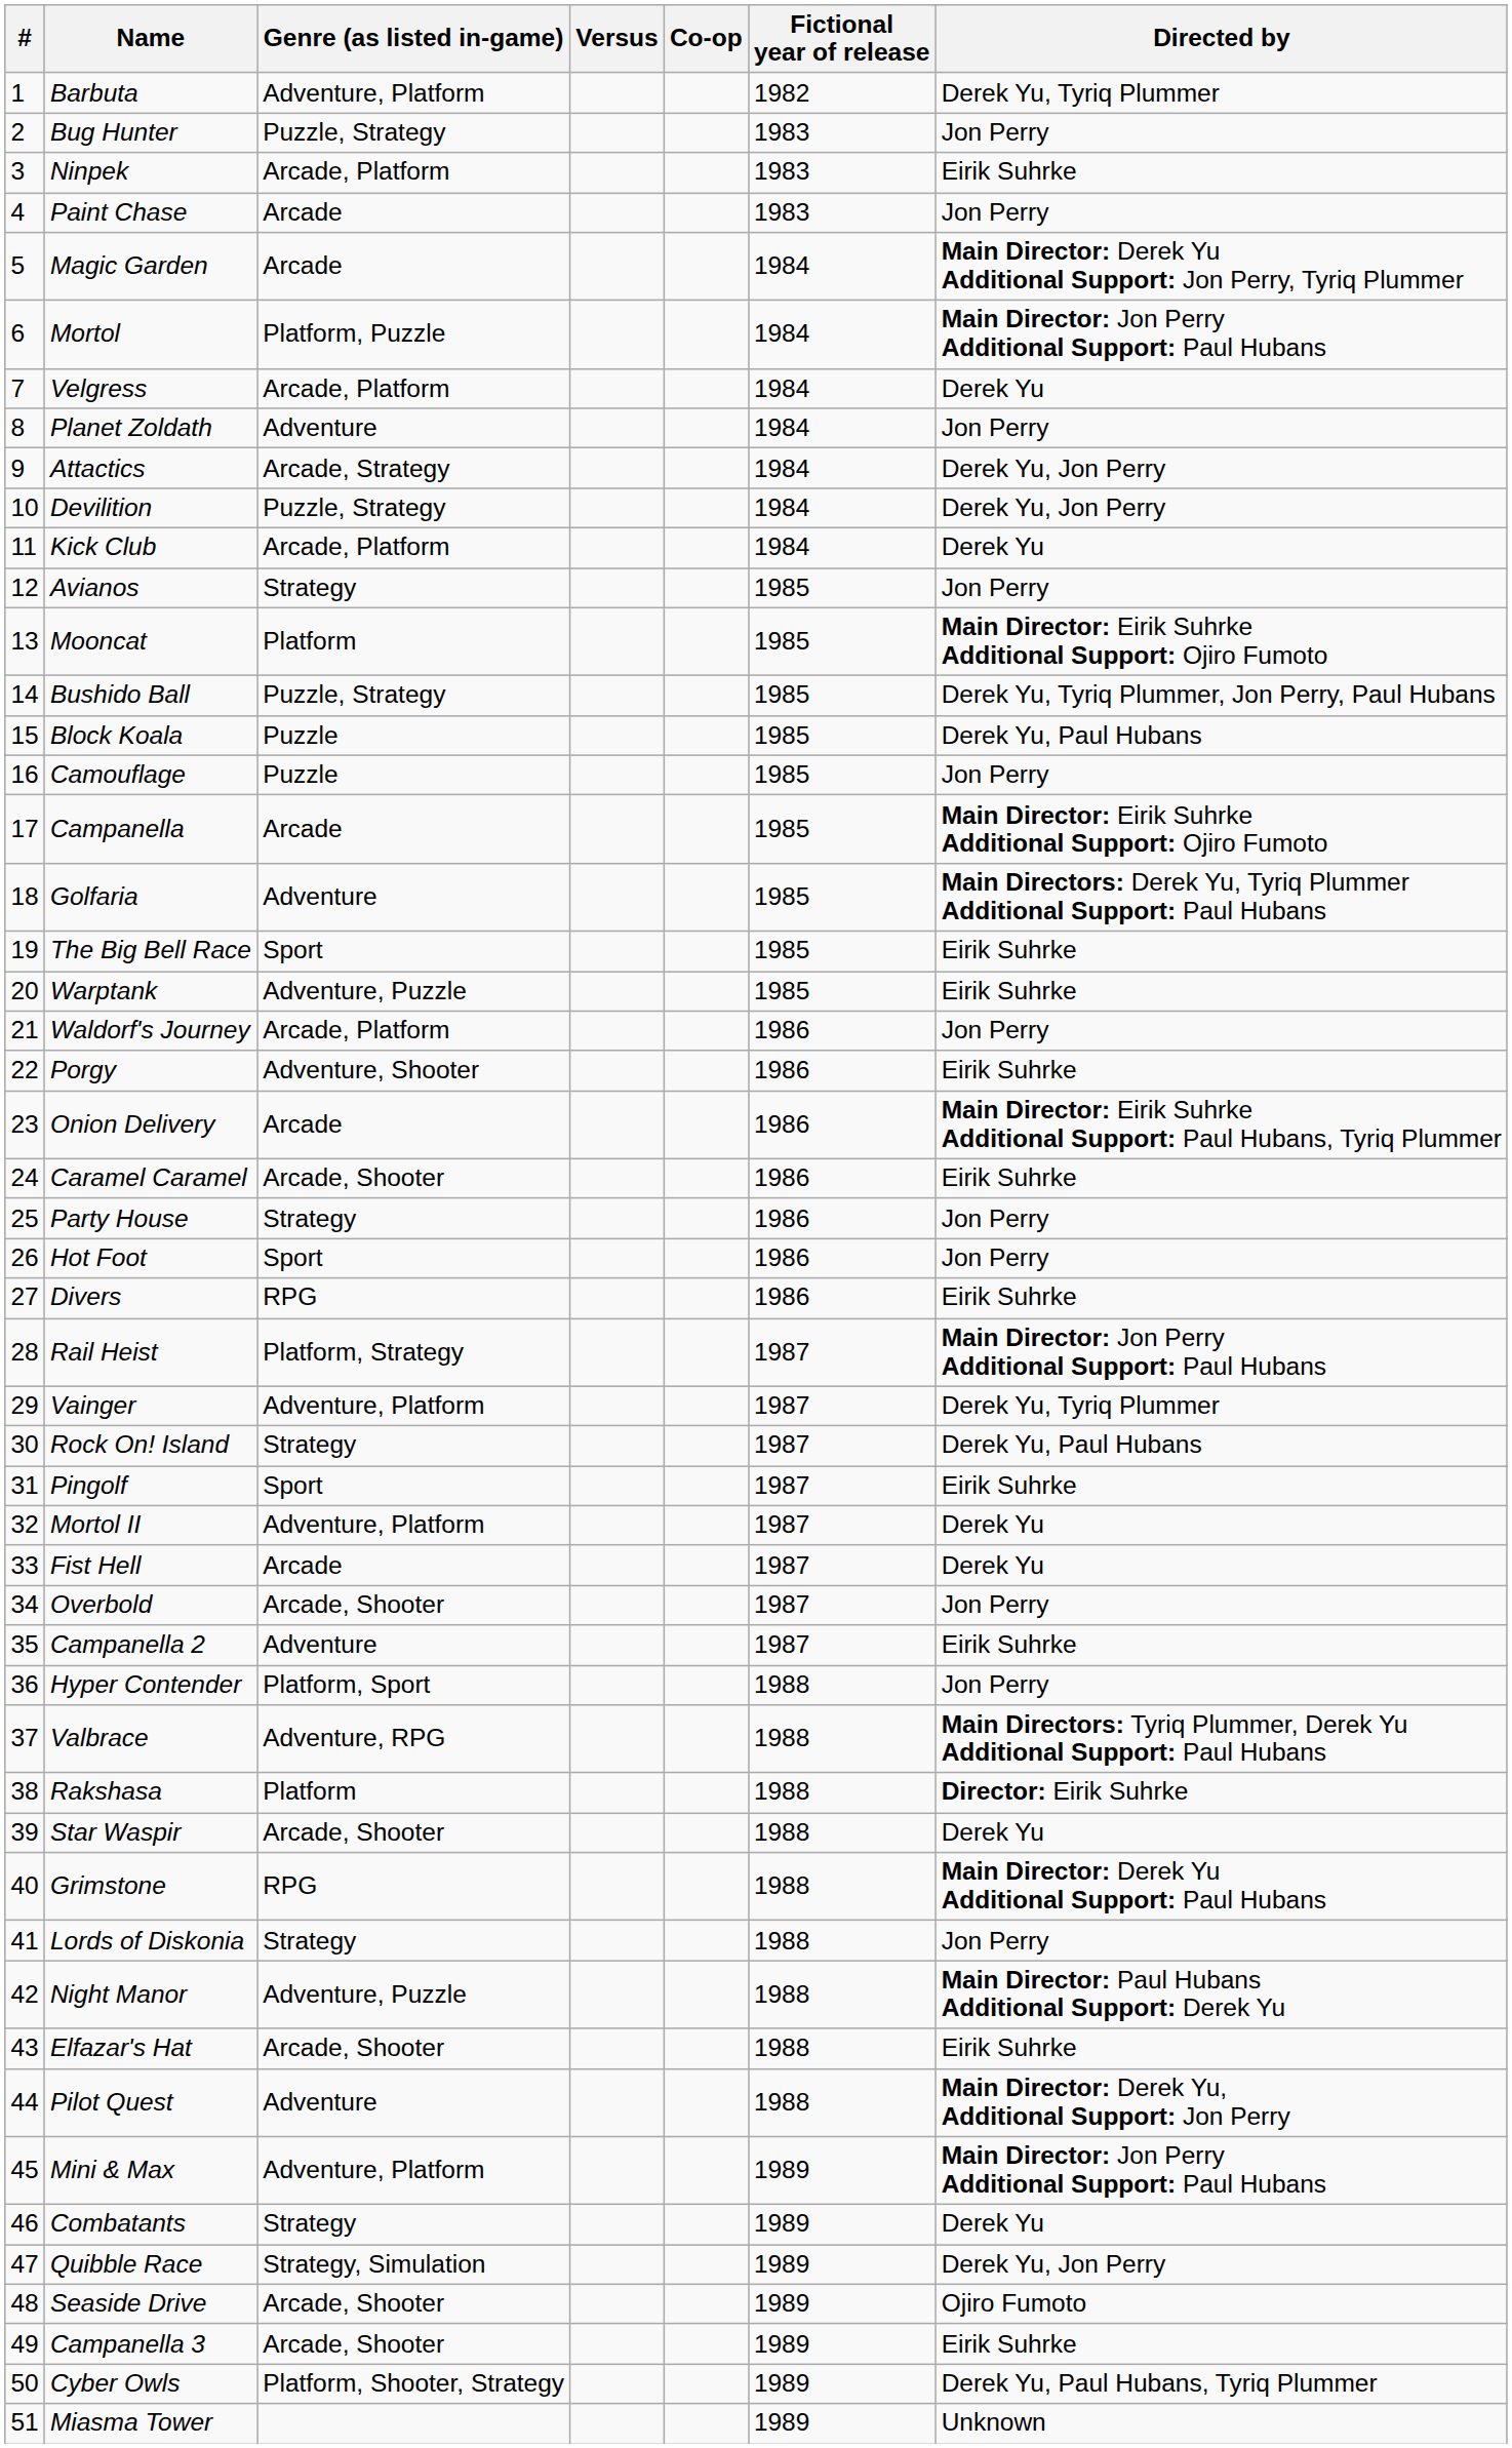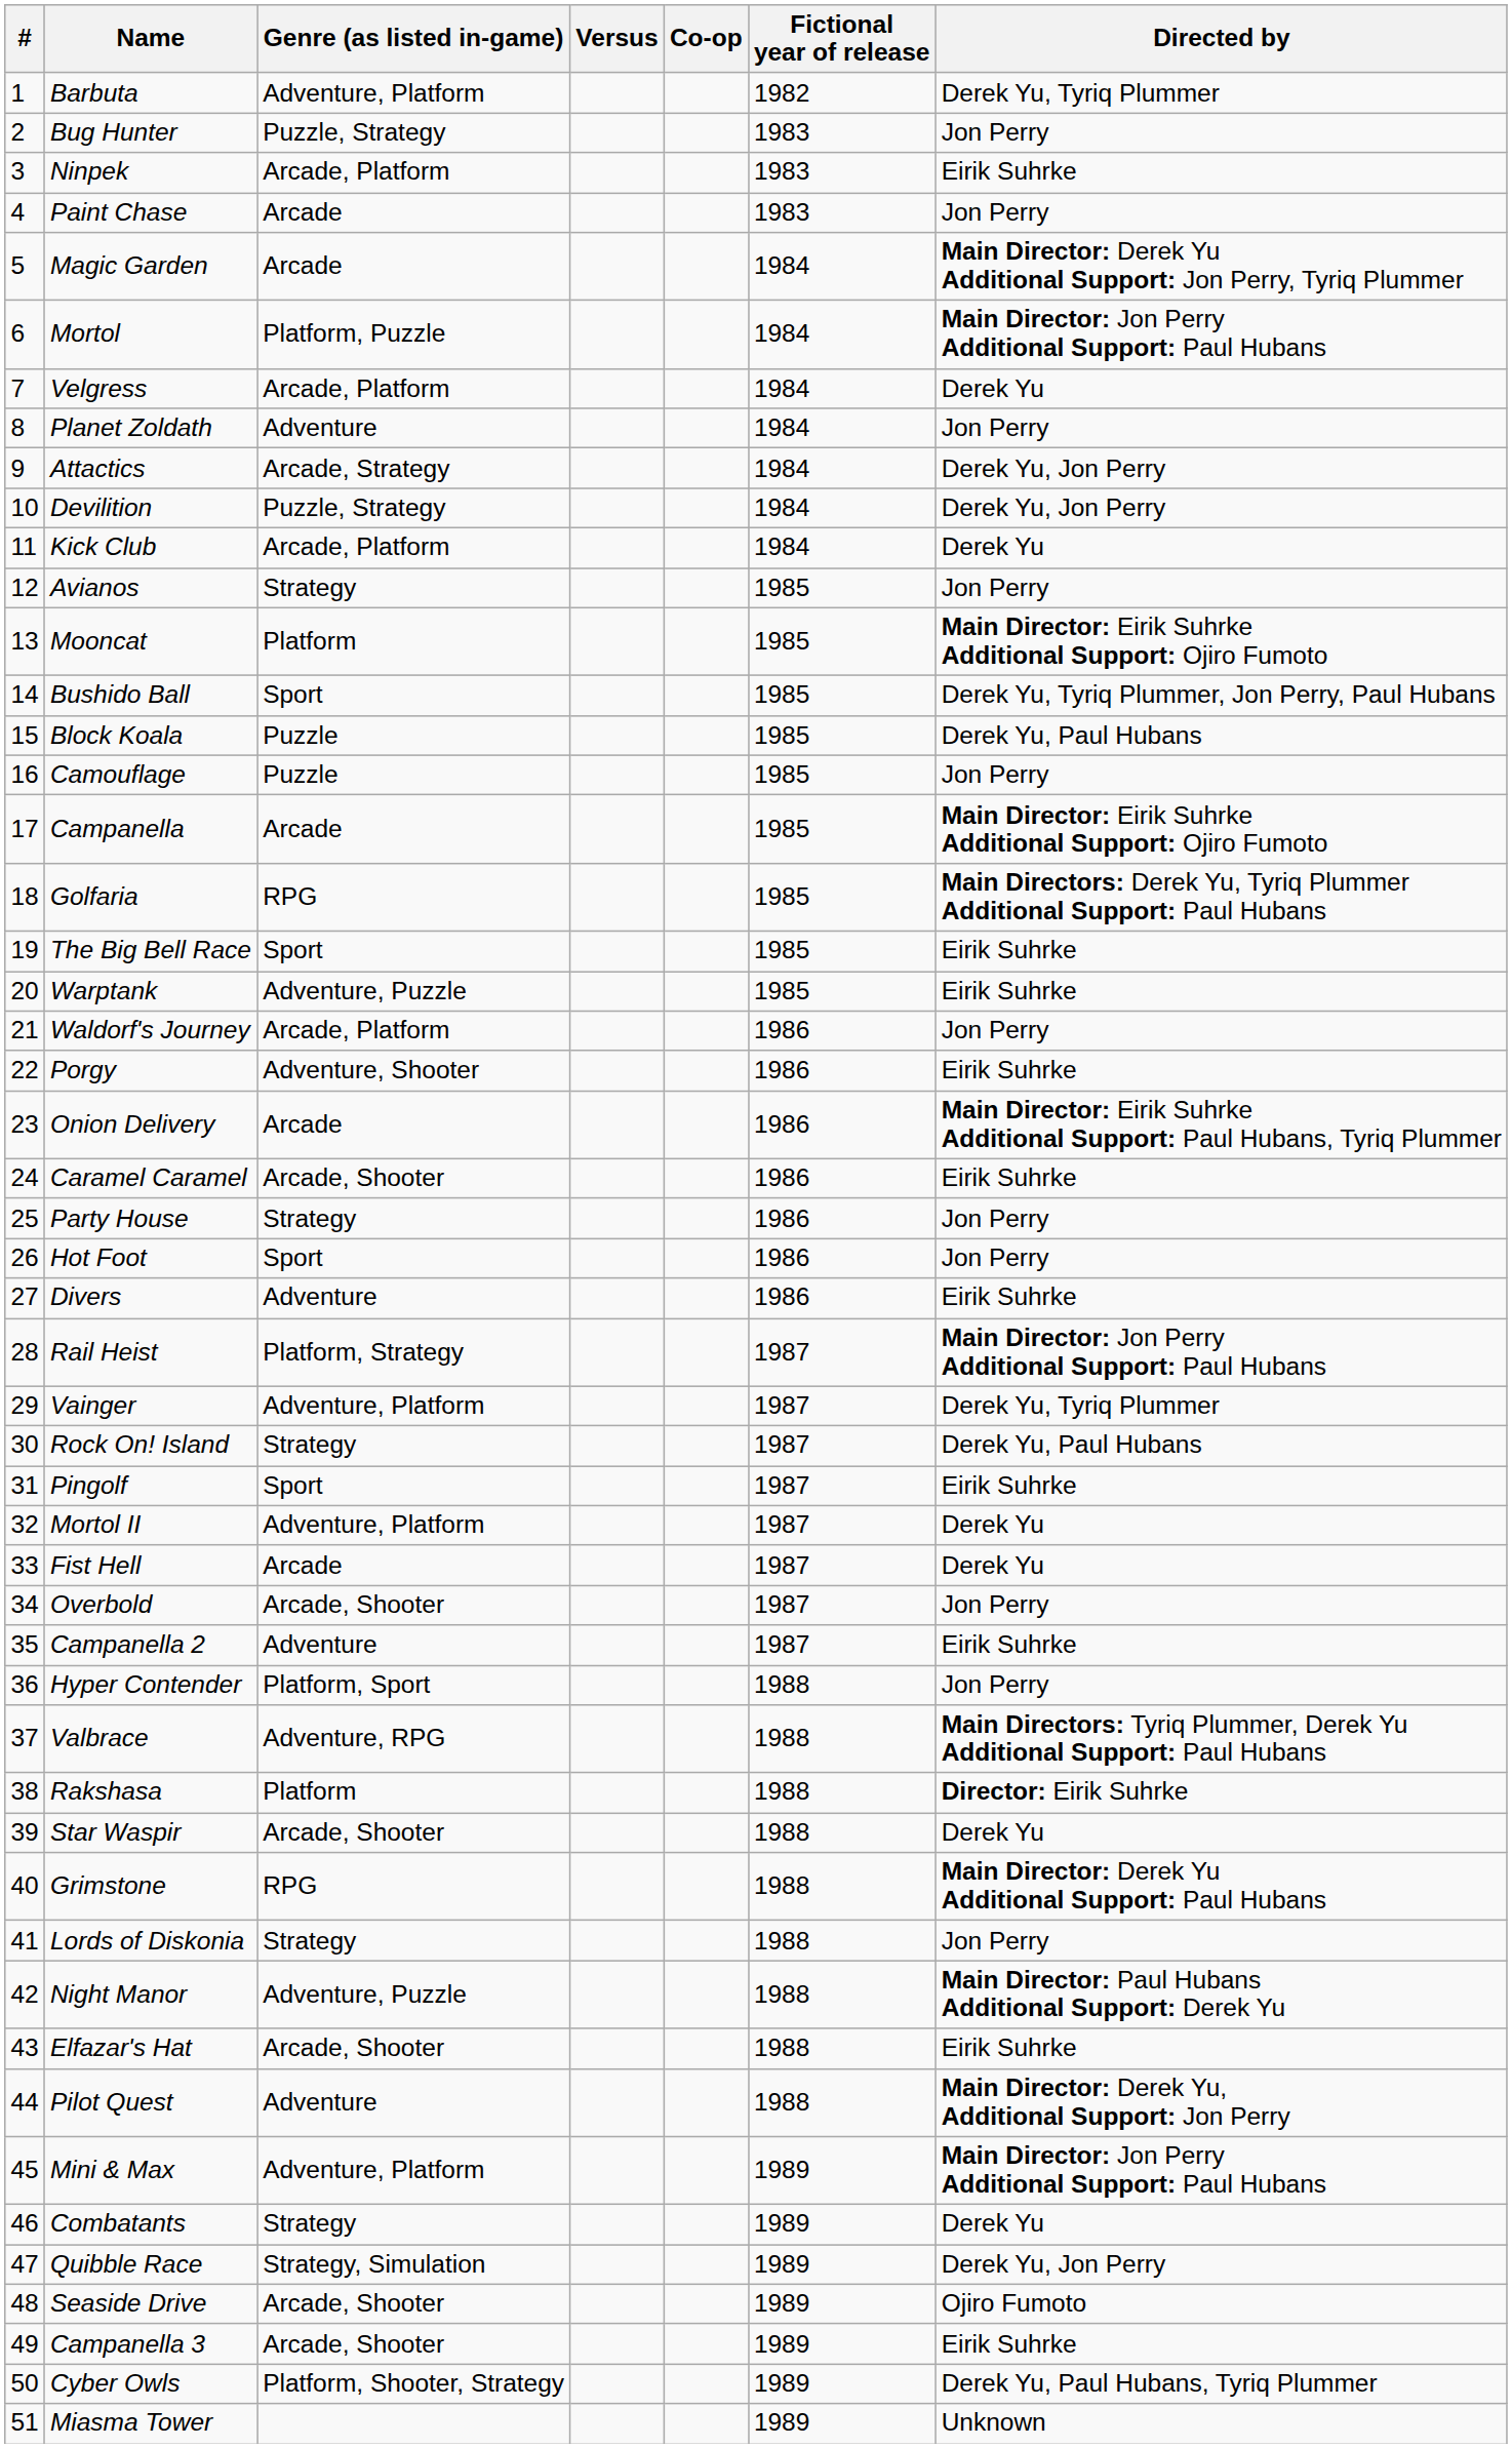 <table class="wikitable sortable">
 <tr>
 <th>#</th>
 <th>Name</th>
 <th>Genre (as listed in-game)</th>
 <th>Versus</th>
 <th>Co-op</th>
 <th>Fictional<br>year of release</th>
 <th>Directed by</th>
 </tr>
 <tr>
 <td>1</td>
 <td><em>Barbuta</em></td>
 <td>Adventure, Platform</td>
 <td></td>
 <td></td>
 <td>1982</td>
 <td>Derek Yu, Tyriq Plummer</td>
 </tr>
 <tr>
 <td>2</td>
 <td><em>Bug Hunter</em></td>
 <td>Puzzle, Strategy</td>
 <td></td>
 <td></td>
 <td>1983</td>
 <td>Jon Perry</td>
 </tr>
 <tr>
 <td>3</td>
 <td><em>Ninpek</em></td>
 <td>Arcade, Platform</td>
 <td></td>
 <td></td>
 <td>1983</td>
 <td>Eirik Suhrke</td>
 </tr>
 <tr>
 <td>4</td>
 <td><em>Paint Chase</em></td>
 <td>Arcade</td>
 <td></td>
 <td></td>
 <td>1983</td>
 <td>Jon Perry</td>
 </tr>
 <tr>
 <td>5</td>
 <td><em>Magic Garden</em></td>
 <td>Arcade</td>
 <td></td>
 <td></td>
 <td>1984</td>
 <td><strong>Main Director:</strong> Derek Yu<br><strong>Additional Support:</strong> Jon Perry, Tyriq Plummer</td>
 </tr>
 <tr>
 <td>6</td>
 <td><em>Mortol</em></td>
 <td>Platform, Puzzle</td>
 <td></td>
 <td></td>
 <td>1984</td>
 <td><strong>Main Director:</strong> Jon Perry<br><strong>Additional Support:</strong> Paul Hubans</td>
 </tr>
 <tr>
 <td>7</td>
 <td><em>Velgress</em></td>
 <td>Arcade, Platform</td>
 <td></td>
 <td></td>
 <td>1984</td>
 <td>Derek Yu</td>
 </tr>
 <tr>
 <td>8</td>
 <td><em>Planet Zoldath</em></td>
 <td>Adventure</td>
 <td></td>
 <td></td>
 <td>1984</td>
 <td>Jon Perry</td>
 </tr>
 <tr>
 <td>9</td>
 <td><em>Attactics</em></td>
 <td>Arcade, Strategy</td>
 <td></td>
 <td></td>
 <td>1984</td>
 <td>Derek Yu, Jon Perry</td>
 </tr>
 <tr>
 <td>10</td>
 <td><em>Devilition</em></td>
 <td>Puzzle, Strategy</td>
 <td></td>
 <td></td>
 <td>1984</td>
 <td>Derek Yu, Jon Perry</td>
 </tr>
 <tr>
 <td>11</td>
 <td><em>Kick Club</em></td>
 <td>Arcade, Platform</td>
 <td></td>
 <td></td>
 <td>1984</td>
 <td>Derek Yu</td>
 </tr>
 <tr>
 <td>12</td>
 <td><em>Avianos</em></td>
 <td>Strategy</td>
 <td></td>
 <td></td>
 <td>1985</td>
 <td>Jon Perry</td>
 </tr>
 <tr>
 <td>13</td>
 <td><em>Mooncat</em></td>
 <td>Platform</td>
 <td></td>
 <td></td>
 <td>1985</td>
 <td><strong>Main Director:</strong> Eirik Suhrke<br><strong>Additional Support:</strong> Ojiro Fumoto</td>
 </tr>
 <tr>
 <td>14</td>
 <td><em>Bushido Ball</em></td>
-<td>Puzzle, Strategy</td>
+<td>Sport</td>
 <td></td>
 <td></td>
 <td>1985</td>
 <td>Derek Yu, Tyriq Plummer, Jon Perry, Paul Hubans</td>
 </tr>
 <tr>
 <td>15</td>
 <td><em>Block Koala</em></td>
 <td>Puzzle</td>
 <td></td>
 <td></td>
 <td>1985</td>
 <td>Derek Yu, Paul Hubans</td>
 </tr>
 <tr>
 <td>16</td>
 <td><em>Camouflage</em></td>
 <td>Puzzle</td>
 <td></td>
 <td></td>
 <td>1985</td>
 <td>Jon Perry</td>
 </tr>
 <tr>
 <td>17</td>
 <td><em>Campanella</em></td>
 <td>Arcade</td>
 <td></td>
 <td></td>
 <td>1985</td>
 <td><strong>Main Director:</strong> Eirik Suhrke<br><strong>Additional Support:</strong> Ojiro Fumoto</td>
 </tr>
 <tr>
 <td>18</td>
 <td><em>Golfaria</em></td>
-<td>Adventure</td>
+<td>RPG</td>
 <td></td>
 <td></td>
 <td>1985</td>
 <td><strong>Main Directors:</strong> Derek Yu, Tyriq Plummer<br><strong>Additional Support:</strong> Paul Hubans</td>
 </tr>
 <tr>
 <td>19</td>
 <td><em>The Big Bell Race</em></td>
 <td>Sport</td>
 <td></td>
 <td></td>
 <td>1985</td>
 <td>Eirik Suhrke</td>
 </tr>
 <tr>
 <td>20</td>
 <td><em>Warptank</em></td>
 <td>Adventure, Puzzle</td>
 <td></td>
 <td></td>
 <td>1985</td>
 <td>Eirik Suhrke</td>
 </tr>
 <tr>
 <td>21</td>
 <td><em>Waldorf's Journey</em></td>
 <td>Arcade, Platform</td>
 <td></td>
 <td></td>
 <td>1986</td>
 <td>Jon Perry</td>
 </tr>
 <tr>
 <td>22</td>
 <td><em>Porgy</em></td>
 <td>Adventure, Shooter</td>
 <td></td>
 <td></td>
 <td>1986</td>
 <td>Eirik Suhrke</td>
 </tr>
 <tr>
 <td>23</td>
 <td><em>Onion Delivery</em></td>
 <td>Arcade</td>
 <td></td>
 <td></td>
 <td>1986</td>
 <td><strong>Main Director:</strong> Eirik Suhrke<br><strong>Additional Support:</strong> Paul Hubans, Tyriq Plummer</td>
 </tr>
 <tr>
 <td>24</td>
 <td><em>Caramel Caramel</em></td>
 <td>Arcade, Shooter</td>
 <td></td>
 <td></td>
 <td>1986</td>
 <td>Eirik Suhrke</td>
 </tr>
 <tr>
 <td>25</td>
 <td><em>Party House</em></td>
 <td>Strategy</td>
 <td></td>
 <td></td>
 <td>1986</td>
 <td>Jon Perry</td>
 </tr>
 <tr>
 <td>26</td>
 <td><em>Hot Foot</em></td>
 <td>Sport</td>
 <td></td>
 <td></td>
 <td>1986</td>
 <td>Jon Perry</td>
 </tr>
 <tr>
 <td>27</td>
 <td><em>Divers</em></td>
-<td>RPG</td>
+<td>Adventure</td>
 <td></td>
 <td></td>
 <td>1986</td>
 <td>Eirik Suhrke</td>
 </tr>
 <tr>
 <td>28</td>
 <td><em>Rail Heist</em></td>
 <td>Platform, Strategy</td>
 <td></td>
 <td></td>
 <td>1987</td>
 <td><strong>Main Director:</strong> Jon Perry<br><strong>Additional Support:</strong> Paul Hubans</td>
 </tr>
 <tr>
 <td>29</td>
 <td><em>Vainger</em></td>
 <td>Adventure, Platform</td>
 <td></td>
 <td></td>
 <td>1987</td>
 <td>Derek Yu, Tyriq Plummer</td>
 </tr>
 <tr>
 <td>30</td>
 <td><em>Rock On! Island</em></td>
 <td>Strategy</td>
 <td></td>
 <td></td>
 <td>1987</td>
 <td>Derek Yu, Paul Hubans</td>
 </tr>
 <tr>
 <td>31</td>
 <td><em>Pingolf</em></td>
 <td>Sport</td>
 <td></td>
 <td></td>
 <td>1987</td>
 <td>Eirik Suhrke</td>
 </tr>
 <tr>
 <td>32</td>
 <td><em>Mortol II</em></td>
 <td>Adventure, Platform</td>
 <td></td>
 <td></td>
 <td>1987</td>
 <td>Derek Yu</td>
 </tr>
 <tr>
 <td>33</td>
 <td><em>Fist Hell</em></td>
 <td>Arcade</td>
 <td></td>
 <td></td>
 <td>1987</td>
 <td>Derek Yu</td>
 </tr>
 <tr>
 <td>34</td>
 <td><em>Overbold</em></td>
 <td>Arcade, Shooter</td>
 <td></td>
 <td></td>
 <td>1987</td>
 <td>Jon Perry</td>
 </tr>
 <tr>
 <td>35</td>
 <td><em>Campanella 2</em></td>
 <td>Adventure</td>
 <td></td>
 <td></td>
 <td>1987</td>
 <td>Eirik Suhrke</td>
 </tr>
 <tr>
 <td>36</td>
 <td><em>Hyper Contender</em></td>
 <td>Platform, Sport</td>
 <td></td>
 <td></td>
 <td>1988</td>
 <td>Jon Perry</td>
 </tr>
 <tr>
 <td>37</td>
 <td><em>Valbrace</em></td>
 <td>Adventure, RPG</td>
 <td></td>
 <td></td>
 <td>1988</td>
 <td><strong>Main Directors:</strong> Tyriq Plummer, Derek Yu<br><strong>Additional Support:</strong> Paul Hubans</td>
 </tr>
 <tr>
 <td>38</td>
 <td><em>Rakshasa</em></td>
 <td>Platform</td>
 <td></td>
 <td></td>
 <td>1988</td>
 <td><strong>Director:</strong> Eirik Suhrke</td>
 </tr>
 <tr>
 <td>39</td>
 <td><em>Star Waspir</em></td>
 <td>Arcade, Shooter</td>
 <td></td>
 <td></td>
 <td>1988</td>
 <td>Derek Yu</td>
 </tr>
 <tr>
 <td>40</td>
 <td><em>Grimstone</em></td>
 <td>RPG</td>
 <td></td>
 <td></td>
 <td>1988</td>
 <td><strong>Main Director:</strong> Derek Yu<br><strong>Additional Support:</strong> Paul Hubans</td>
 </tr>
 <tr>
 <td>41</td>
 <td><em>Lords of Diskonia</em></td>
 <td>Strategy</td>
 <td></td>
 <td></td>
 <td>1988</td>
 <td>Jon Perry</td>
 </tr>
 <tr>
 <td>42</td>
 <td><em>Night Manor</em></td>
 <td>Adventure, Puzzle</td>
 <td></td>
 <td></td>
 <td>1988</td>
 <td><strong>Main Director:</strong> Paul Hubans<br><strong>Additional Support:</strong> Derek Yu</td>
 </tr>
 <tr>
 <td>43</td>
 <td><em>Elfazar's Hat</em></td>
 <td>Arcade, Shooter</td>
 <td></td>
 <td></td>
 <td>1988</td>
 <td>Eirik Suhrke</td>
 </tr>
 <tr>
 <td>44</td>
 <td><em>Pilot Quest</em></td>
 <td>Adventure</td>
 <td></td>
 <td></td>
 <td>1988</td>
 <td><strong>Main Director:</strong> Derek Yu,<br><strong>Additional Support:</strong> Jon Perry</td>
 </tr>
 <tr>
 <td>45</td>
 <td><em>Mini & Max</em></td>
 <td>Adventure, Platform</td>
 <td></td>
 <td></td>
 <td>1989</td>
 <td><strong>Main Director:</strong> Jon Perry<br><strong>Additional Support:</strong> Paul Hubans</td>
 </tr>
 <tr>
 <td>46</td>
 <td><em>Combatants</em></td>
 <td>Strategy</td>
 <td></td>
 <td></td>
 <td>1989</td>
 <td>Derek Yu</td>
 </tr>
 <tr>
 <td>47</td>
 <td><em>Quibble Race</em></td>
 <td>Strategy, Simulation</td>
 <td></td>
 <td></td>
 <td>1989</td>
 <td>Derek Yu, Jon Perry</td>
 </tr>
 <tr>
 <td>48</td>
 <td><em>Seaside Drive</em></td>
 <td>Arcade, Shooter</td>
 <td></td>
 <td></td>
 <td>1989</td>
 <td>Ojiro Fumoto</td>
 </tr>
 <tr>
 <td>49</td>
 <td><em>Campanella 3</em></td>
 <td>Arcade, Shooter</td>
 <td></td>
 <td></td>
 <td>1989</td>
 <td>Eirik Suhrke</td>
 </tr>
 <tr>
 <td>50</td>
 <td><em>Cyber Owls</em></td>
 <td>Platform, Shooter, Strategy</td>
 <td></td>
 <td></td>
 <td>1989</td>
 <td>Derek Yu, Paul Hubans, Tyriq Plummer</td>
 </tr>
 <tr>
 <td>51</td>
 <td><em>Miasma Tower</em></td>
 <td></td>
 <td></td>
 <td></td>
 <td>1989</td>
 <td>Unknown</td>
 </tr>
 </table>
